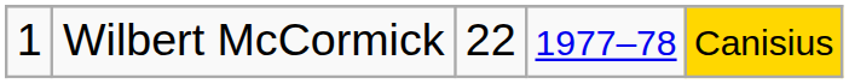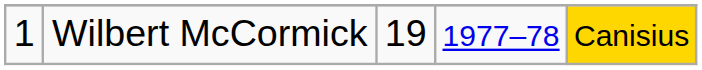 <table class="wikitable">
 <tr>
 </tr>
 <tr>
 <td>1</td>
 <td>Wilbert McCormick</td>
-<td>22</td>
+<td>19</td>
 <td style="font-size:80%;"><a href='#'>1977–78</a></td>
 <td style="background: gold; font-size:80%;">Canisius</td>
 </tr>
 </table>
